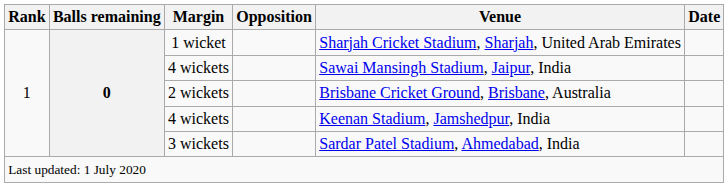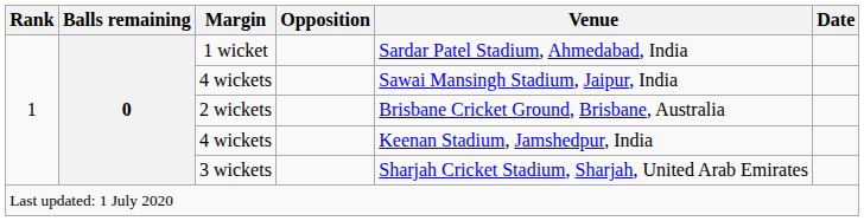 <table class="wikitable sortable">
 <tr>
 <th scope=col>Rank</th>
 <th scope=col>Balls remaining</th>
 <th scope=col>Margin</th>
 <th scope=col>Opposition</th>
 <th scope=col>Venue</th>
 <th scope=col>Date</th>
 </tr>
 <tr>
 <td align=center rowspan=5>1</td>
 <th scope=row style=text-align:center; rowspan=5>0</th>
 <td scope=row style=text-align:center;>1 wicket</td>
 <td></td>
-<td><a href='#'>Sharjah Cricket Stadium</a>, <a href='#'>Sharjah</a>, United Arab Emirates</td>
+<td><a href='#'>Sardar Patel Stadium</a>, <a href='#'>Ahmedabad</a>, India</td>
 <td></td>
 </tr>
 <tr>
 <td scope=row style=text-align:center;>4 wickets</td>
 <td></td>
 <td><a href='#'>Sawai Mansingh Stadium</a>, <a href='#'>Jaipur</a>, India</td>
 <td></td>
 </tr>
 <tr>
 <td scope=row style=text-align:center;>2 wickets</td>
 <td></td>
 <td><a href='#'>Brisbane Cricket Ground</a>, <a href='#'>Brisbane</a>, Australia</td>
 <td></td>
 </tr>
 <tr>
 <td scope=row style=text-align:center;>4 wickets</td>
 <td></td>
 <td><a href='#'>Keenan Stadium</a>, <a href='#'>Jamshedpur</a>, India</td>
 <td></td>
 </tr>
 <tr>
 <td scope=row style=text-align:center;>3 wickets</td>
 <td></td>
-<td><a href='#'>Sardar Patel Stadium</a>, <a href='#'>Ahmedabad</a>, India</td>
+<td><a href='#'>Sharjah Cricket Stadium</a>, <a href='#'>Sharjah</a>, United Arab Emirates</td>
 <td></td>
 </tr>
 <tr>
 </tr>
 <tr class=sortbottom>
 <td colspan=6><small>Last updated: 1 July 2020</small></td>
 </tr>
 </table>
